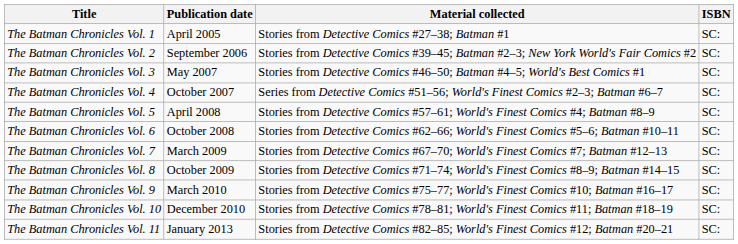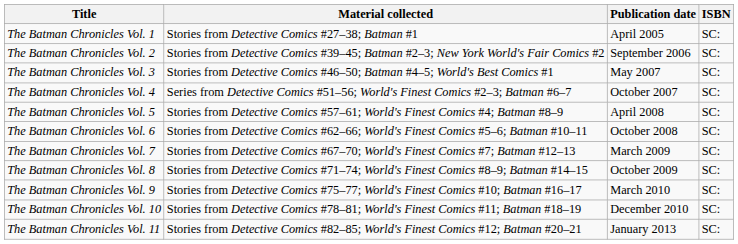 <table class="wikitable collapsible">
 <tr>
 <th>Title</th>
+<th>Material collected</th>
 <th>Publication date</th>
-<th>Material collected</th>
 <th>ISBN</th>
 </tr>
 <tr>
 <td><em>The Batman Chronicles Vol. 1</em></td>
+<td>Stories from <em>Detective Comics</em> #27–38; <em>Batman</em> #1</td>
 <td>April 2005</td>
-<td>Stories from <em>Detective Comics</em> #27–38; <em>Batman</em> #1</td>
 <td>SC: </td>
 </tr>
 <tr>
 <td><em>The Batman Chronicles Vol. 2</em></td>
+<td>Stories from <em>Detective Comics</em> #39–45; <em>Batman</em> #2–3; <em>New York World's Fair Comics</em> #2</td>
 <td>September 2006</td>
-<td>Stories from <em>Detective Comics</em> #39–45; <em>Batman</em> #2–3; <em>New York World's Fair Comics</em> #2</td>
 <td>SC: </td>
 </tr>
 <tr>
 <td><em>The Batman Chronicles Vol. 3</em></td>
+<td>Stories from <em>Detective Comics</em> #46–50; <em>Batman</em> #4–5; <em>World's Best Comics</em> #1</td>
 <td>May 2007</td>
-<td>Stories from <em>Detective Comics</em> #46–50; <em>Batman</em> #4–5; <em>World's Best Comics</em> #1</td>
 <td>SC: </td>
 </tr>
 <tr>
 <td><em>The Batman Chronicles Vol. 4</em></td>
+<td>Series from <em>Detective Comics</em> #51–56; <em>World's Finest Comics</em> #2–3; <em>Batman</em> #6–7</td>
 <td>October 2007</td>
-<td>Series from <em>Detective Comics</em> #51–56; <em>World's Finest Comics</em> #2–3; <em>Batman</em> #6–7</td>
 <td>SC: </td>
 </tr>
 <tr>
 <td><em>The Batman Chronicles Vol. 5</em></td>
+<td>Stories from <em>Detective Comics</em> #57–61; <em>World's Finest Comics</em> #4; <em>Batman</em> #8–9</td>
 <td>April 2008</td>
-<td>Stories from <em>Detective Comics</em> #57–61; <em>World's Finest Comics</em> #4; <em>Batman</em> #8–9</td>
 <td>SC: </td>
 </tr>
 <tr>
 <td><em>The Batman Chronicles Vol. 6</em></td>
+<td>Stories from <em>Detective Comics</em> #62–66; <em>World's Finest Comics</em> #5–6; <em>Batman</em> #10–11</td>
 <td>October 2008</td>
-<td>Stories from <em>Detective Comics</em> #62–66; <em>World's Finest Comics</em> #5–6; <em>Batman</em> #10–11</td>
 <td>SC: </td>
 </tr>
 <tr>
 <td><em>The Batman Chronicles Vol. 7</em></td>
+<td>Stories from <em>Detective Comics</em> #67–70; <em>World's Finest Comics</em> #7; <em>Batman</em> #12–13</td>
 <td>March 2009</td>
-<td>Stories from <em>Detective Comics</em> #67–70; <em>World's Finest Comics</em> #7; <em>Batman</em> #12–13</td>
 <td>SC: </td>
 </tr>
 <tr>
 <td><em>The Batman Chronicles Vol. 8</em></td>
+<td>Stories from <em>Detective Comics</em> #71–74; <em>World's Finest Comics</em> #8–9; <em>Batman</em> #14–15</td>
 <td>October 2009</td>
-<td>Stories from <em>Detective Comics</em> #71–74; <em>World's Finest Comics</em> #8–9; <em>Batman</em> #14–15</td>
 <td>SC: </td>
 </tr>
 <tr>
 <td><em>The Batman Chronicles Vol. 9</em></td>
+<td>Stories from <em>Detective Comics</em> #75–77; <em>World's Finest Comics</em> #10; <em>Batman</em> #16–17</td>
 <td>March 2010</td>
-<td>Stories from <em>Detective Comics</em> #75–77; <em>World's Finest Comics</em> #10; <em>Batman</em> #16–17</td>
 <td>SC: </td>
 </tr>
 <tr>
 <td><em>The Batman Chronicles Vol. 10</em></td>
+<td>Stories from <em>Detective Comics</em> #78–81; <em>World's Finest Comics</em> #11; <em>Batman</em> #18–19</td>
 <td>December 2010</td>
-<td>Stories from <em>Detective Comics</em> #78–81; <em>World's Finest Comics</em> #11; <em>Batman</em> #18–19</td>
 <td>SC: </td>
 </tr>
 <tr>
 <td><em>The Batman Chronicles Vol. 11</em></td>
+<td>Stories from <em>Detective Comics</em> #82–85; <em>World's Finest Comics</em> #12; <em>Batman</em> #20–21</td>
 <td>January 2013</td>
-<td>Stories from <em>Detective Comics</em> #82–85; <em>World's Finest Comics</em> #12; <em>Batman</em> #20–21</td>
 <td>SC: </td>
 </tr>
 </table>
